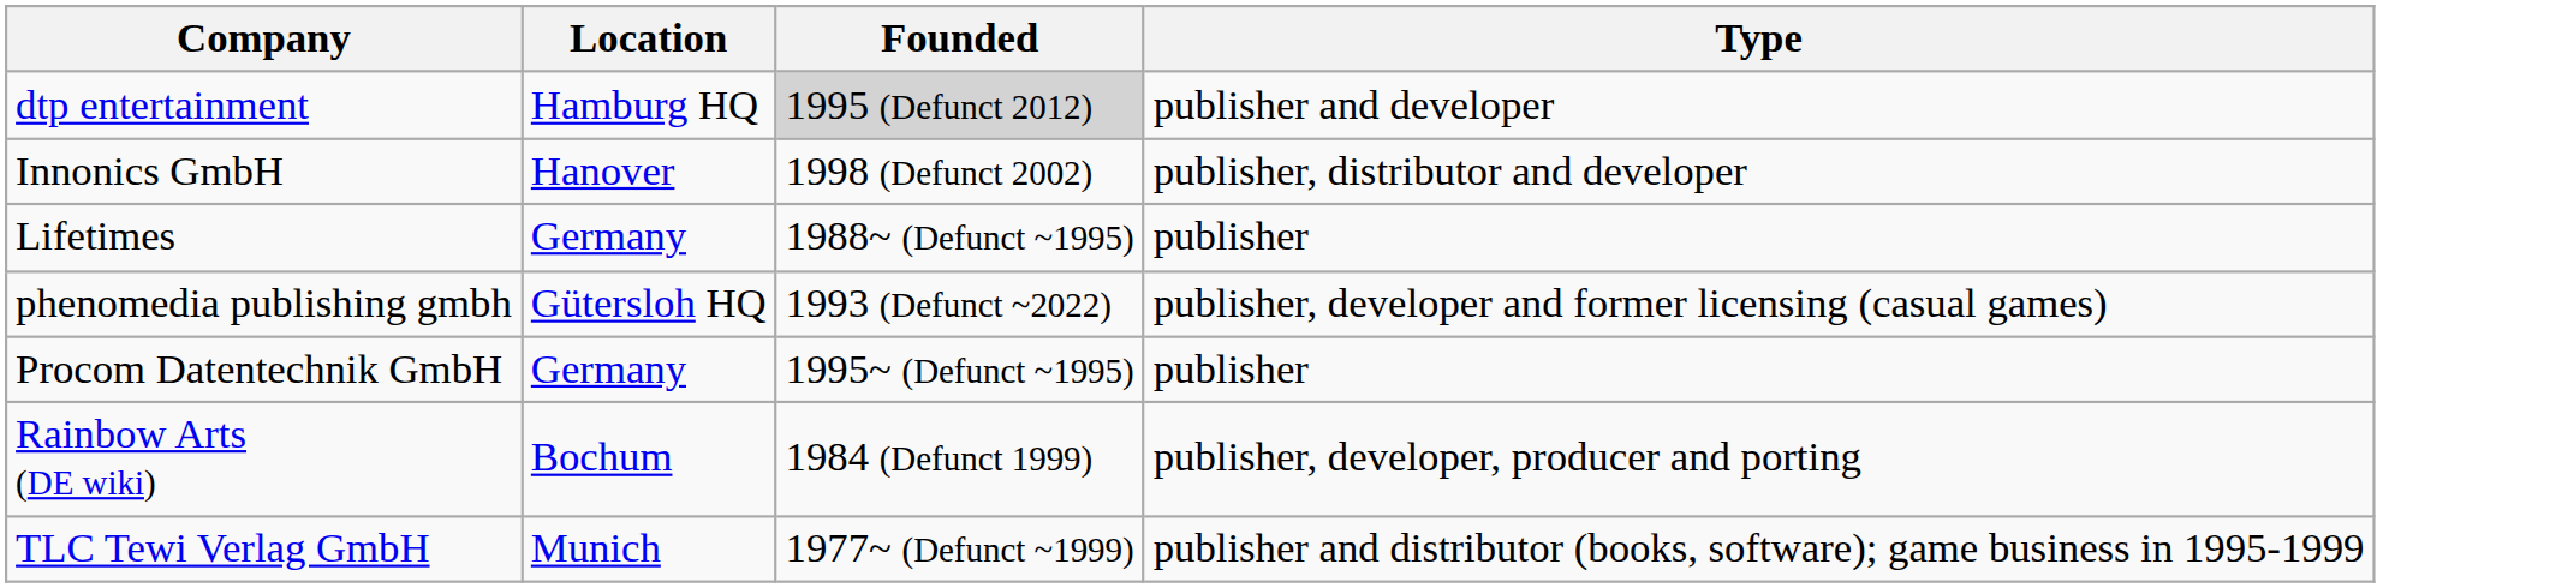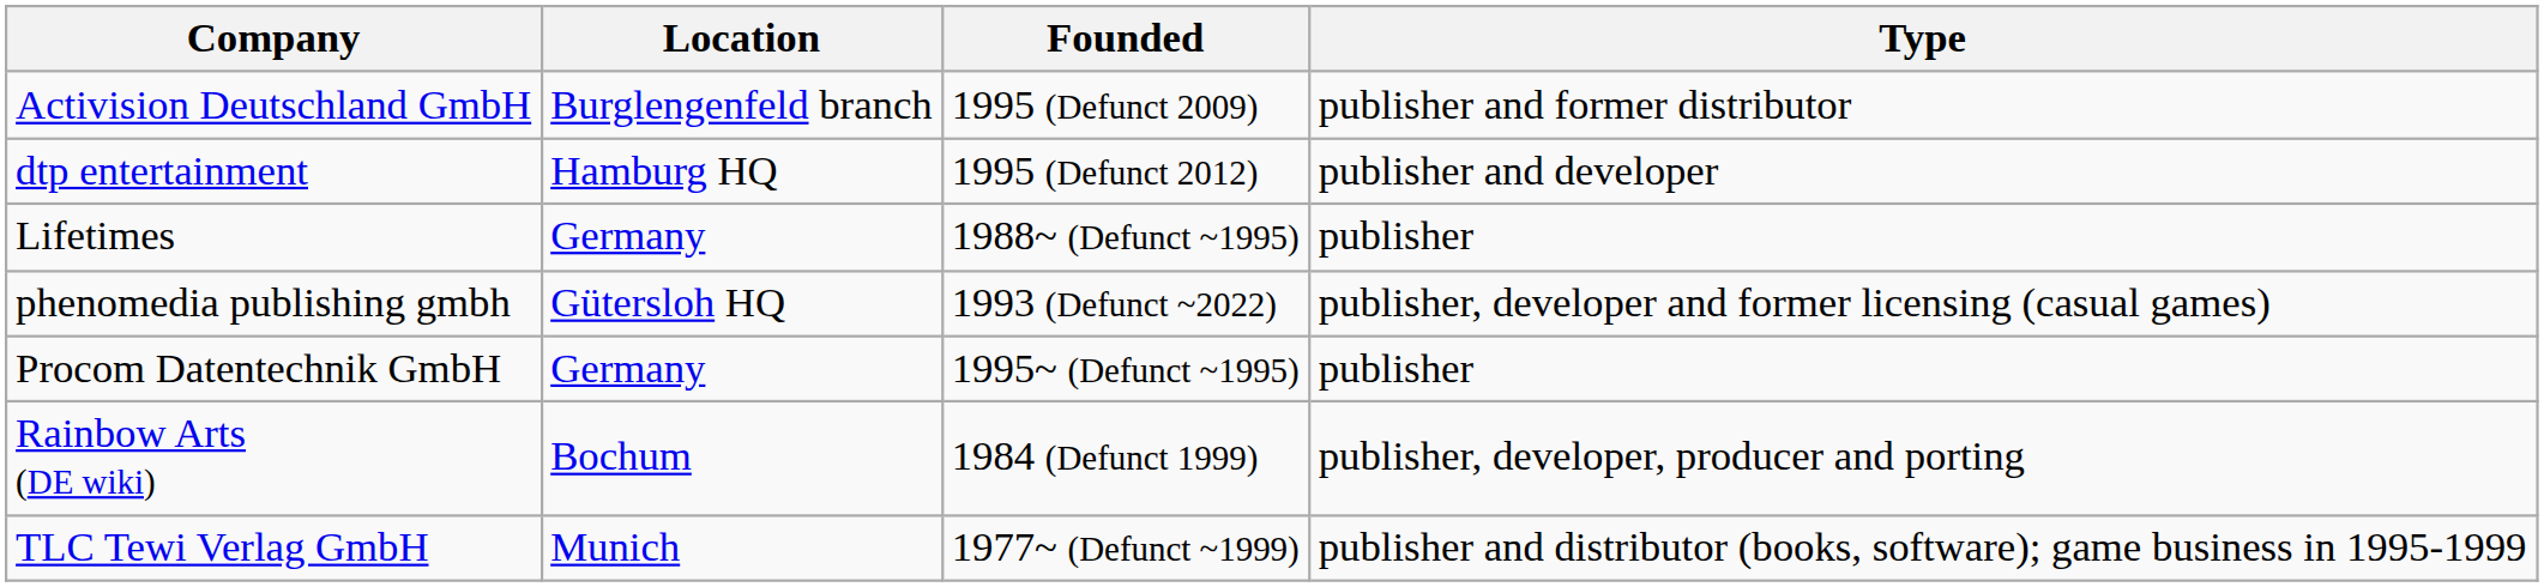 <table class="wikitable sortable mw-collapsible">
 <tr>
 <th scope="col">Company</th>
 <th scope="col">Location</th>
 <th scope="col">Founded</th>
 <th scope="col" class="unsortable">Type</th>
 </tr>
 <tr>
+<td><a href='#'>Activision Deutschland GmbH</a> </td>
+<td><a href='#'>Burglengenfeld</a> branch</td>
+<td>1995 <small>(Defunct 2009)</small></td>
+<td>publisher and former distributor</td>
+</tr>
+<tr>
 <td><a href='#'>dtp entertainment</a></td>
 <td><a href='#'>Hamburg</a> HQ</td>
-<td style="background: lightgrey;">1995 <small>(Defunct 2012)</small></td>
+<td>1995 <small>(Defunct 2012)</small></td>
 <td>publisher and developer</td>
-</tr>
-<tr>
-<td>Innonics GmbH</td>
-<td><a href='#'>Hanover</a></td>
-<td>1998 <small>(Defunct 2002)</small></td>
-<td>publisher, distributor and developer</td>
 </tr>
 <tr>
 <td>Lifetimes</td>
 <td><a href='#'>Germany</a></td>
 <td>1988~ <small>(Defunct ~1995)</small></td>
 <td>publisher</td>
 </tr>
 <tr>
 <td>phenomedia publishing gmbh </td>
 <td><a href='#'>Gütersloh</a> HQ</td>
 <td>1993 <small>(Defunct ~2022)</small></td>
 <td>publisher, developer and former licensing (casual games)</td>
 </tr>
 <tr>
 <td>Procom Datentechnik GmbH</td>
 <td><a href='#'>Germany</a></td>
 <td>1995~ <small>(Defunct ~1995)</small></td>
 <td>publisher</td>
 </tr>
 <tr>
 <td><a href='#'>Rainbow Arts</a> <br><small>(<a href='#'>DE wiki</a>)</small></td>
 <td><a href='#'>Bochum</a></td>
 <td>1984 <small>(Defunct 1999)</small></td>
 <td>publisher, developer, producer and porting</td>
 </tr>
 <tr>
 <td><a href='#'>TLC Tewi Verlag GmbH</a></td>
 <td><a href='#'>Munich</a></td>
 <td>1977~ <small>(Defunct ~1999)</small></td>
 <td>publisher and distributor (books, software); game business in 1995-1999</td>
 </tr>
 </table>
